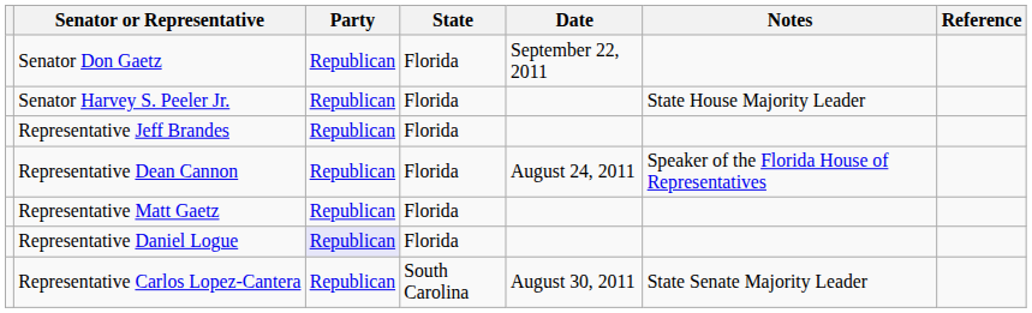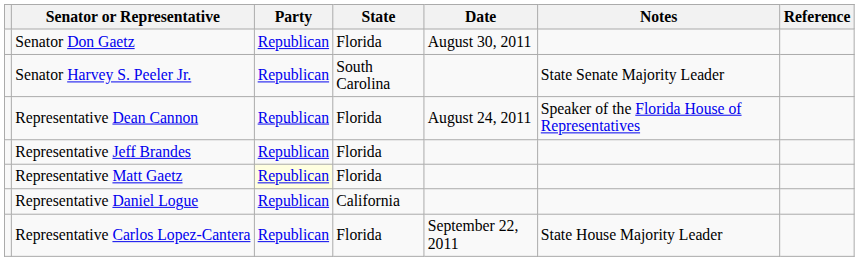 <table class="wikitable sortable">
 <tr valign=bottom>
 <th class="unsortable"></th>
 <th>Senator or Representative</th>
 <th>Party</th>
 <th>State</th>
 <th data-sort-type="date">Date</th>
 <th>Notes</th>
 <th class="unsortable">Reference</th>
 </tr>
 <tr>
 <td></td>
 <td nowrap>Senator <a href='#'>Don Gaetz</a></td>
 <td><a href='#'>Republican</a></td>
 <td>Florida</td>
-<td>September 22, 2011</td>
+<td>August 30, 2011</td>
 <td></td>
 <td></td>
 </tr>
 <tr>
 <td></td>
 <td nowrap>Senator <a href='#'>Harvey S. Peeler Jr.</a></td>
 <td><a href='#'>Republican</a></td>
+<td>South Carolina</td>
+<td></td>
+<td>State Senate Majority Leader</td>
+<td></td>
+</tr>
+<tr>
+<td></td>
+<td nowrap>Representative <a href='#'>Dean Cannon</a></td>
+<td><a href='#'>Republican</a></td>
 <td>Florida</td>
-<td></td>
-<td>State House Majority Leader</td>
+<td>August 24, 2011</td>
+<td>Speaker of the <a href='#'>Florida House of Representatives</a></td>
 <td></td>
 </tr>
 <tr>
 <td></td>
 <td nowrap>Representative <a href='#'>Jeff Brandes</a></td>
 <td><a href='#'>Republican</a></td>
 <td>Florida</td>
 <td></td>
 <td></td>
 <td></td>
 </tr>
 <tr>
 <td></td>
-<td nowrap>Representative <a href='#'>Dean Cannon</a></td>
-<td><a href='#'>Republican</a></td>
-<td>Florida</td>
-<td>August 24, 2011</td>
-<td>Speaker of the <a href='#'>Florida House of Representatives</a></td>
-<td></td>
-</tr>
-<tr>
-<td></td>
 <td nowrap>Representative <a href='#'>Matt Gaetz</a></td>
-<td><a href='#'>Republican</a></td>
+<td style="background: lightyellow;"><a href='#'>Republican</a></td>
 <td>Florida</td>
 <td></td>
 <td></td>
 <td></td>
 </tr>
 <tr>
 <td></td>
 <td nowrap>Representative <a href='#'>Daniel Logue</a></td>
-<td style="background: lavender;"><a href='#'>Republican</a></td>
-<td>Florida</td>
+<td><a href='#'>Republican</a></td>
+<td>California</td>
 <td></td>
 <td></td>
 <td></td>
 </tr>
 <tr>
 <td></td>
 <td nowrap>Representative <a href='#'>Carlos Lopez-Cantera</a></td>
 <td><a href='#'>Republican</a></td>
-<td>South Carolina</td>
-<td>August 30, 2011</td>
-<td>State Senate Majority Leader</td>
+<td>Florida</td>
+<td>September 22, 2011</td>
+<td>State House Majority Leader</td>
 <td></td>
 </tr>
 </table>
